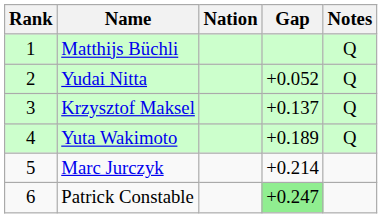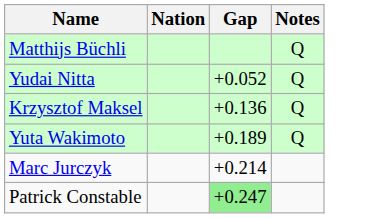 <table class="wikitable sortable" style="text-align:center">
 <tr>
-<th>Rank</th>
 <th>Name</th>
 <th>Nation</th>
 <th>Gap</th>
 <th>Notes</th>
 </tr>
 <tr bgcolor=ccffcc>
-<td>1</td>
 <td align=left><a href='#'>Matthijs Büchli</a></td>
 <td align=left></td>
 <td></td>
 <td>Q</td>
 </tr>
 <tr bgcolor=ccffcc>
-<td>2</td>
 <td align=left><a href='#'>Yudai Nitta</a></td>
 <td align=left></td>
 <td>+0.052</td>
 <td>Q</td>
 </tr>
 <tr bgcolor=ccffcc>
-<td>3</td>
 <td align=left><a href='#'>Krzysztof Maksel</a></td>
 <td align=left></td>
-<td>+0.137</td>
+<td>+0.136</td>
 <td>Q</td>
 </tr>
 <tr bgcolor=ccffcc>
-<td>4</td>
 <td align=left><a href='#'>Yuta Wakimoto</a></td>
 <td align=left></td>
 <td>+0.189</td>
 <td>Q</td>
 </tr>
 <tr>
-<td>5</td>
 <td align=left><a href='#'>Marc Jurczyk</a></td>
 <td align=left></td>
 <td>+0.214</td>
 <td></td>
 </tr>
 <tr>
-<td>6</td>
 <td align=left>Patrick Constable</td>
 <td align=left></td>
 <td style="background: lightgreen;">+0.247</td>
 <td></td>
 </tr>
 </table>
